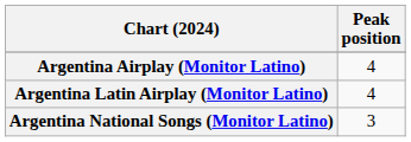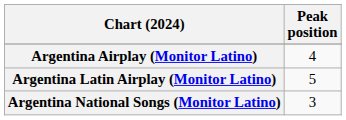 <table class="wikitable sortable plainrowheaders" style="text-align:center">
 <tr>
 <th scope="col">Chart (2024)</th>
 <th scope="col">Peak<br>position</th>
 </tr>
 <tr>
 </tr>
 <tr>
 <th scope="row">Argentina Airplay (<a href='#'>Monitor Latino</a>)</th>
 <td>4</td>
 </tr>
 <tr>
 <th scope="row">Argentina Latin Airplay (<a href='#'>Monitor Latino</a>)</th>
-<td>4</td>
+<td>5</td>
 </tr>
 <tr>
 <th scope="row">Argentina National Songs (<a href='#'>Monitor Latino</a>)</th>
 <td>3</td>
 </tr>
 </table>
